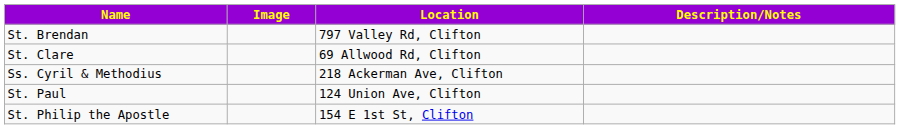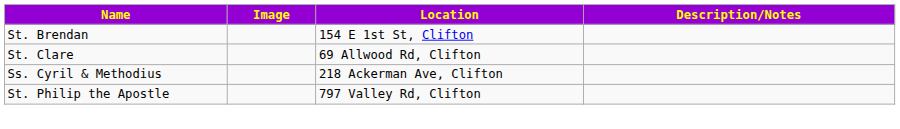 <table class="wikitable sortable" style="width:75%">
 <tr>
 <th style="background:darkviolet; color:yellow;" width="25%"><strong>Name</strong></th>
 <th style="background:darkviolet; color:yellow;" width="10%"><strong>Image</strong></th>
 <th style="background:darkviolet; color:yellow;" width="30%"><strong>Location</strong></th>
 <th style="background:darkviolet; color:yellow;" width="35%"><strong>Description/Notes</strong></th>
 </tr>
 <tr>
 <td>St. Brendan</td>
 <td></td>
-<td>797 Valley Rd, Clifton</td>
+<td>154 E 1st St, <a href='#'>Clifton</a></td>
 <td></td>
 </tr>
 <tr>
 <td>St. Clare</td>
 <td></td>
 <td>69 Allwood Rd, Clifton</td>
 <td></td>
 </tr>
 <tr>
 <td>Ss. Cyril & Methodius</td>
 <td></td>
 <td>218 Ackerman Ave, Clifton</td>
 <td></td>
 </tr>
 <tr>
-<td>St. Paul</td>
-<td></td>
-<td>124 Union Ave, Clifton</td>
-<td></td>
-</tr>
-<tr>
 <td>St. Philip the Apostle</td>
 <td></td>
-<td>154 E 1st St, <a href='#'>Clifton</a></td>
+<td>797 Valley Rd, Clifton</td>
 <td></td>
 </tr>
 </table>
